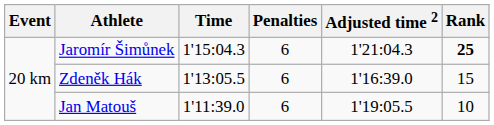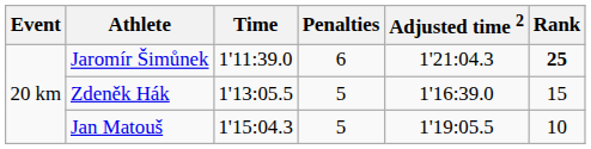 <table class="wikitable" style="font-size:90%">
 <tr>
 <th>Event</th>
 <th>Athlete</th>
 <th>Time</th>
 <th>Penalties</th>
 <th>Adjusted time <sup>2</sup></th>
 <th>Rank</th>
 </tr>
 <tr>
 <td rowspan="3">20 km</td>
 <td><a href='#'>Jaromír Šimůnek</a></td>
-<td align="center">1'15:04.3</td>
+<td align="center">1'11:39.0</td>
 <td align="center">6</td>
 <td align="center">1'21:04.3</td>
 <td align="center"><strong>25</strong></td>
 </tr>
 <tr>
 <td><a href='#'>Zdeněk Hák</a></td>
 <td align="center">1'13:05.5</td>
-<td align="center">6</td>
+<td align="center">5</td>
 <td align="center">1'16:39.0</td>
 <td align="center">15</td>
 </tr>
 <tr>
 <td><a href='#'>Jan Matouš</a></td>
-<td align="center">1'11:39.0</td>
-<td align="center">6</td>
+<td align="center">1'15:04.3</td>
+<td align="center">5</td>
 <td align="center">1'19:05.5</td>
 <td align="center">10</td>
 </tr>
 </table>
